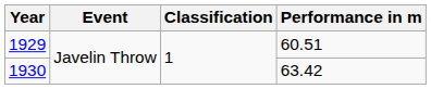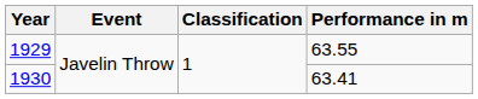 <table class="wikitable">
 <tr>
 <th>Year</th>
 <th>Event</th>
 <th>Classification</th>
 <th>Performance in m</th>
 </tr>
 <tr>
 <td><a href='#'>1929</a></td>
 <td rowspan="2">Javelin Throw</td>
 <td rowspan="2">1</td>
-<td>60.51</td>
+<td>63.55</td>
 </tr>
 <tr>
 <td><a href='#'>1930</a></td>
-<td>63.42</td>
+<td>63.41</td>
 </tr>
 </table>
